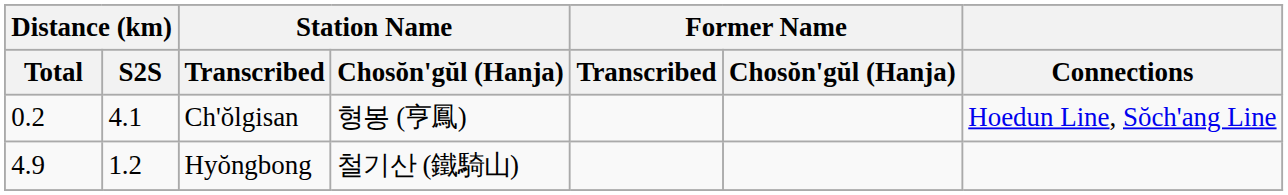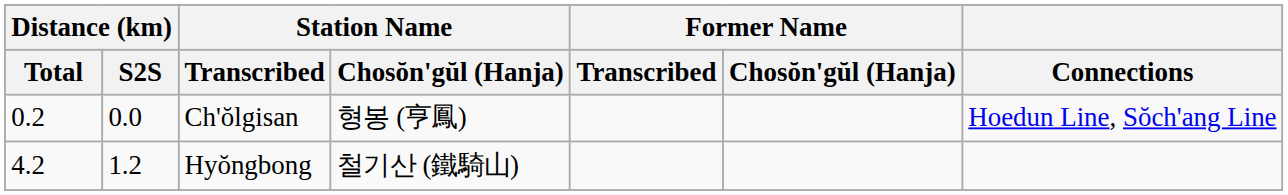 <table class="wikitable" style="font-size:90%;">
 <tr>
 <th colspan="2">Distance (km)</th>
 <th colspan="2">Station Name</th>
 <th colspan="2">Former Name</th>
 <th></th>
 </tr>
 <tr>
 <th>Total</th>
 <th>S2S</th>
 <th>Transcribed</th>
 <th>Chosŏn'gŭl (Hanja)</th>
 <th>Transcribed</th>
 <th>Chosŏn'gŭl (Hanja)</th>
 <th>Connections</th>
 </tr>
 <tr>
 <td>0.2</td>
-<td>4.1</td>
+<td>0.0</td>
 <td>Ch'ŏlgisan</td>
 <td>형봉 (亨鳳)</td>
 <td></td>
 <td></td>
 <td><a href='#'>Hoedun Line</a>, <a href='#'>Sŏch'ang Line</a></td>
 </tr>
 <tr>
-<td>4.9</td>
+<td>4.2</td>
 <td>1.2</td>
 <td>Hyŏngbong</td>
 <td>철기산 (鐵騎山)</td>
 <td></td>
 <td></td>
 <td></td>
 </tr>
 </table>
